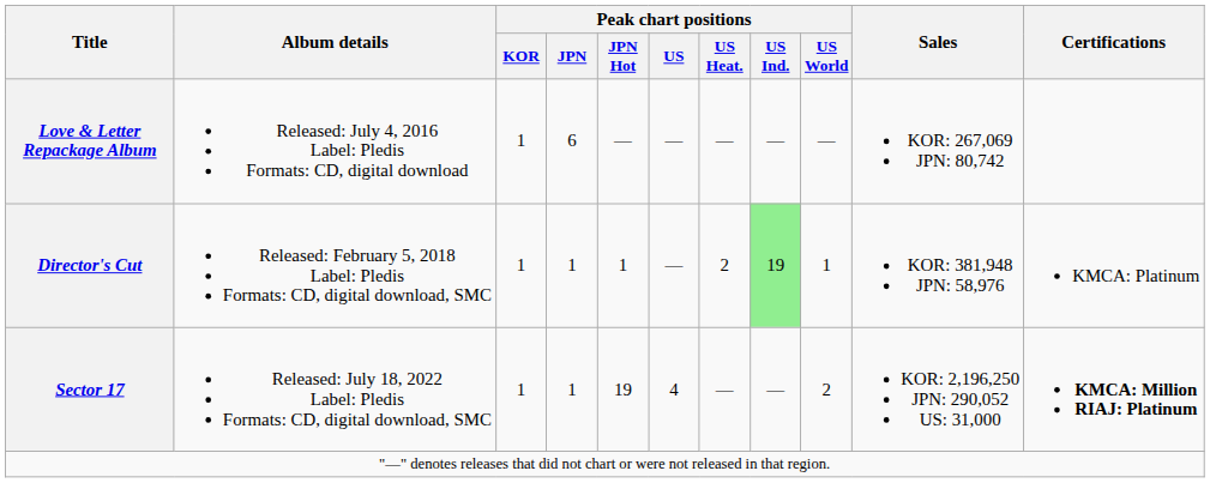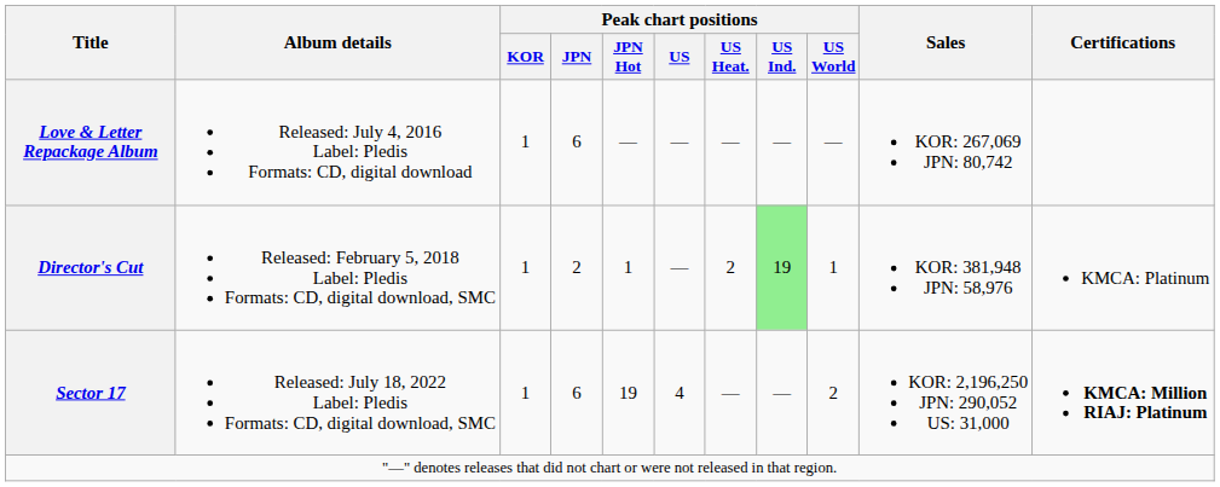 <table class="wikitable plainrowheaders" style="text-align:center">
 <tr>
 <th scope="col" rowspan="2" style="width:9em;">Title</th>
 <th scope="col" rowspan="2">Album details</th>
 <th scope="col" colspan="7">Peak chart positions</th>
 <th scope="col" rowspan="2">Sales</th>
 <th scope="col" rowspan="2">Certifications</th>
 </tr>
 <tr>
 <th scope="col" style="width:2.7em;font-size:90%;"><a href='#'>KOR</a><br></th>
 <th scope="col" style="width:2.7em;font-size:90%;"><a href='#'>JPN</a><br></th>
 <th scope="col" style="width:2.7em;font-size:90%;"><a href='#'>JPN<br>Hot</a><br></th>
 <th scope="col" style="width:2.7em;font-size:90%;"><a href='#'>US</a><br></th>
 <th scope="col" style="width:2.7em;font-size:90%;"><a href='#'>US<br>Heat.</a><br></th>
 <th scope="col" style="width:2.7em;font-size:90%;"><a href='#'>US<br>Ind.</a><br></th>
 <th scope="cool" style="width:2.7em;font-size:90%;"><a href='#'>US<br>World</a><br></th>
 </tr>
 <tr>
 <th scope="row"><em><a href='#'>Love & Letter Repackage Album</a></em></th>
 <td><br><ul><li>Released: July 4, 2016</li><li>Label: Pledis</li><li>Formats: CD, digital download</li></ul></td>
 <td>1</td>
 <td>6</td>
 <td>—</td>
 <td>—</td>
 <td>—</td>
 <td>—</td>
 <td>—</td>
 <td><br><ul><li>KOR: 267,069</li><li>JPN: 80,742</li></ul></td>
 <td></td>
 </tr>
 <tr>
 <th scope="row"><em><a href='#'>Director's Cut</a></em></th>
 <td><br><ul><li>Released: February 5, 2018</li><li>Label: Pledis</li><li>Formats: CD, digital download, SMC</li></ul></td>
 <td>1</td>
-<td>1</td>
+<td>2</td>
 <td>1</td>
 <td>—</td>
 <td>2</td>
 <td style="background: lightgreen;">19</td>
 <td>1</td>
 <td><br><ul><li>KOR: 381,948</li><li>JPN: 58,976</li></ul></td>
 <td><br><ul><li>KMCA: Platinum</li></ul></td>
 </tr>
 <tr>
 <th scope="row"><em><a href='#'>Sector 17</a></em></th>
 <td><br><ul><li>Released: July 18, 2022</li><li>Label: Pledis</li><li>Formats: CD, digital download, SMC</li></ul></td>
 <td>1</td>
-<td>1</td>
+<td>6</td>
 <td>19</td>
 <td>4</td>
 <td>—</td>
 <td>—</td>
 <td>2</td>
 <td><br><ul><li>KOR: 2,196,250</li><li>JPN: 290,052 </li><li>US: 31,000</li></ul></td>
 <td><strong><br><ul><li>KMCA: Million</li><li>RIAJ: Platinum</li></ul></strong></td>
 </tr>
 <tr>
 <td colspan="12" style="font-size:85%;">"—" denotes releases that did not chart or were not released in that region.<br></td>
 </tr>
 </table>
